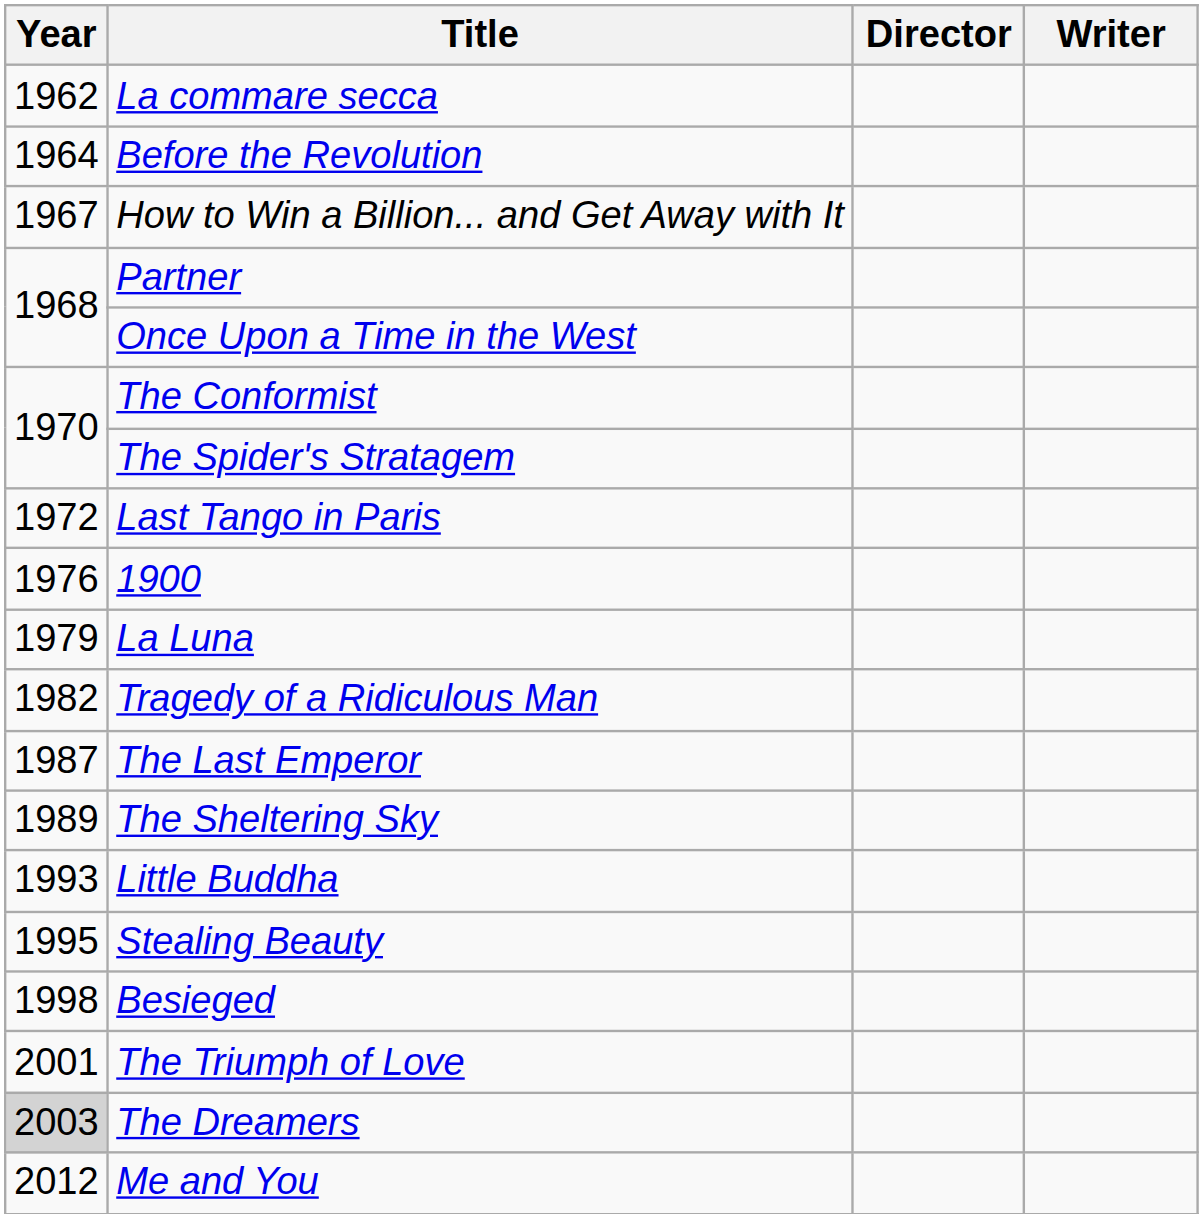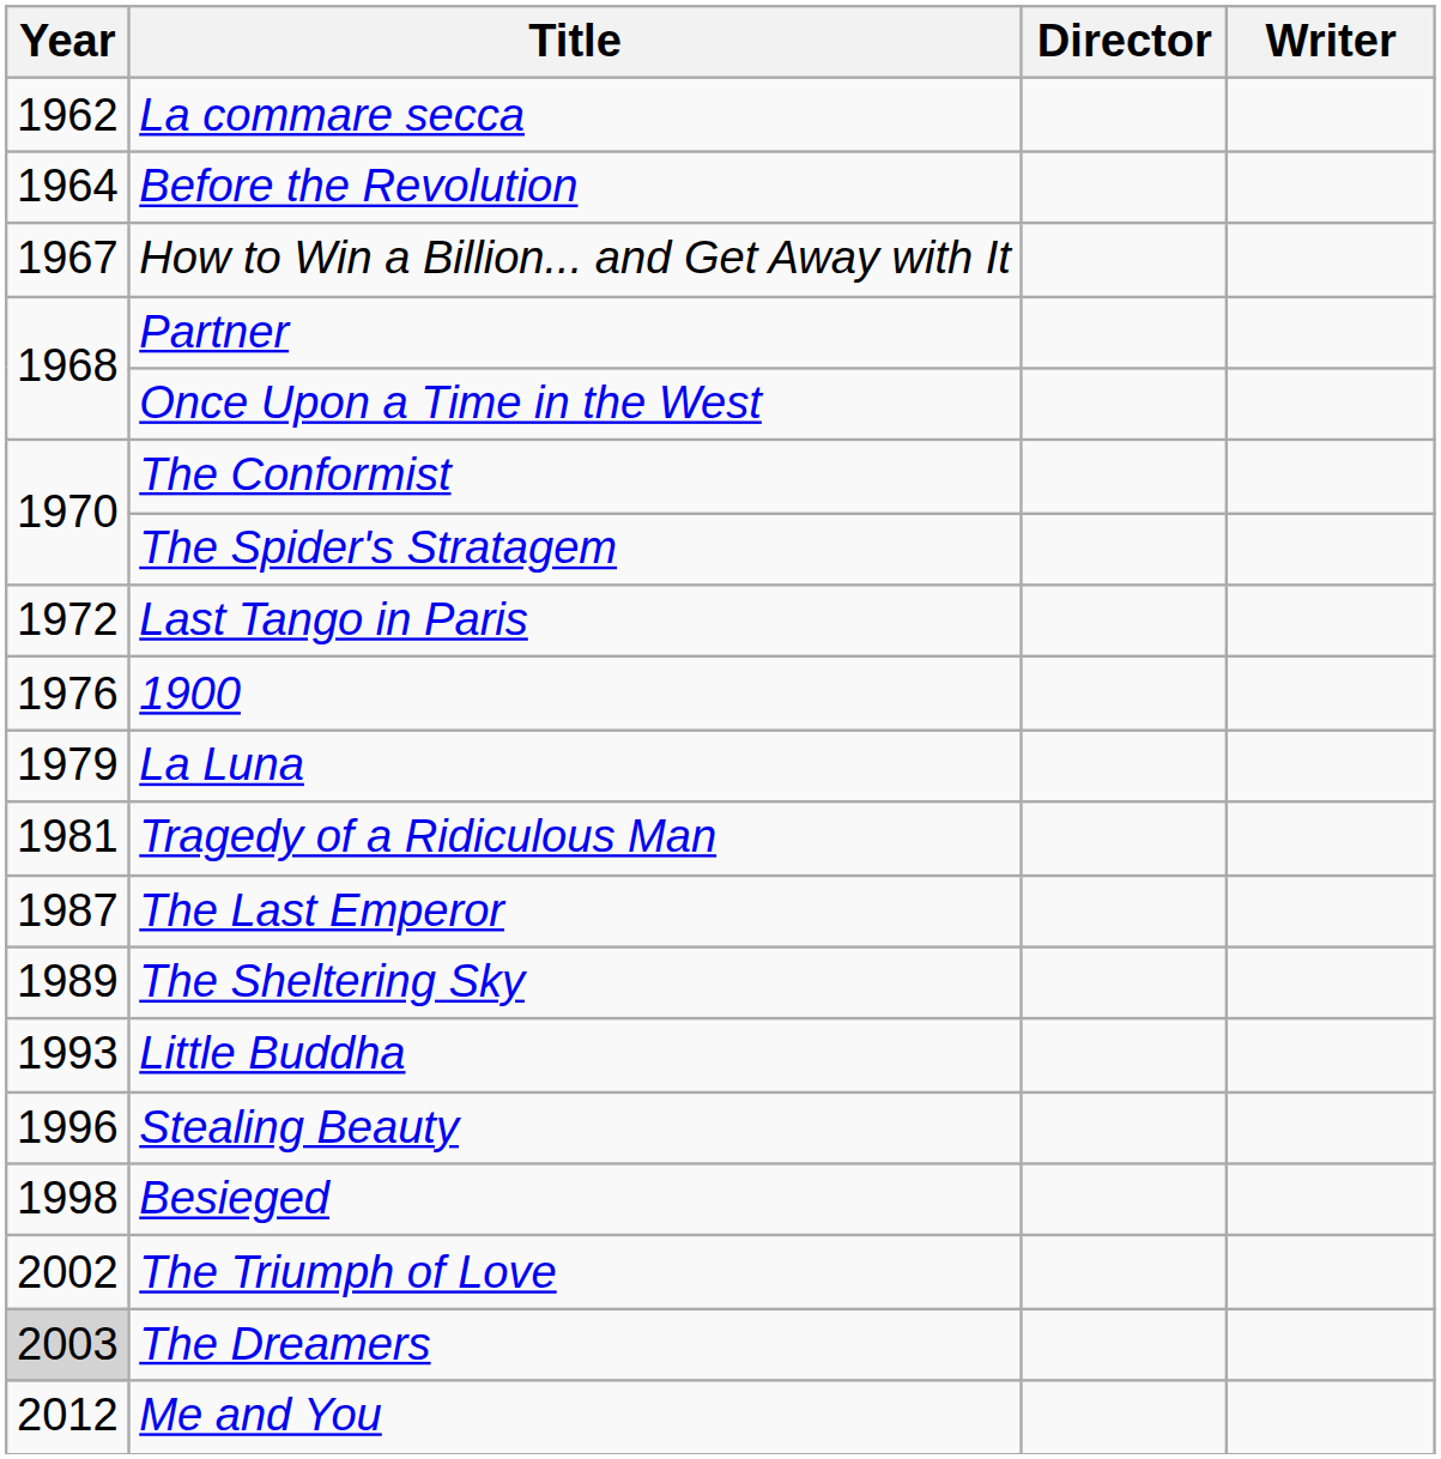 <table class="wikitable">
 <tr>
 <th>Year</th>
 <th>Title</th>
 <th width=65>Director</th>
 <th width=65>Writer</th>
 </tr>
 <tr>
 <td>1962</td>
 <td><em><a href='#'>La commare secca</a></em></td>
 <td></td>
 <td></td>
 </tr>
 <tr>
 <td>1964</td>
 <td><em><a href='#'>Before the Revolution</a></em></td>
 <td></td>
 <td></td>
 </tr>
 <tr>
 <td>1967</td>
 <td><em>How to Win a Billion... and Get Away with It</em></td>
 <td></td>
 <td></td>
 </tr>
 <tr>
 <td rowspan="2">1968</td>
 <td><em><a href='#'>Partner</a></em></td>
 <td></td>
 <td></td>
 </tr>
 <tr>
 <td><em><a href='#'>Once Upon a Time in the West</a></em></td>
 <td></td>
 <td></td>
 </tr>
 <tr>
 <td rowspan="2">1970</td>
 <td><em><a href='#'>The Conformist</a></em></td>
 <td></td>
 <td></td>
 </tr>
 <tr>
 <td><em><a href='#'>The Spider's Stratagem</a></em></td>
 <td></td>
 <td></td>
 </tr>
 <tr>
 <td>1972</td>
 <td><em><a href='#'>Last Tango in Paris</a></em></td>
 <td></td>
 <td></td>
 </tr>
 <tr>
 <td>1976</td>
 <td><em><a href='#'>1900</a></em></td>
 <td></td>
 <td></td>
 </tr>
 <tr>
 <td>1979</td>
 <td><em><a href='#'>La Luna</a></em></td>
 <td></td>
 <td></td>
 </tr>
 <tr>
-<td>1982</td>
+<td>1981</td>
 <td><em><a href='#'>Tragedy of a Ridiculous Man</a></em></td>
 <td></td>
 <td></td>
 </tr>
 <tr>
 <td>1987</td>
 <td><em><a href='#'>The Last Emperor</a></em></td>
 <td></td>
 <td></td>
 </tr>
 <tr>
 <td>1989</td>
 <td><em><a href='#'>The Sheltering Sky</a></em></td>
 <td></td>
 <td></td>
 </tr>
 <tr>
 <td>1993</td>
 <td><em><a href='#'>Little Buddha</a></em></td>
 <td></td>
 <td></td>
 </tr>
 <tr>
-<td>1995</td>
+<td>1996</td>
 <td><em><a href='#'>Stealing Beauty</a></em></td>
 <td></td>
 <td></td>
 </tr>
 <tr>
 <td>1998</td>
 <td><em><a href='#'>Besieged</a></em></td>
 <td></td>
 <td></td>
 </tr>
 <tr>
-<td>2001</td>
+<td>2002</td>
 <td><em><a href='#'>The Triumph of Love</a></em></td>
 <td></td>
 <td></td>
 </tr>
 <tr>
 <td style="background: lightgrey;">2003</td>
 <td><em><a href='#'>The Dreamers</a></em></td>
 <td></td>
 <td></td>
 </tr>
 <tr>
 <td>2012</td>
 <td><em><a href='#'>Me and You</a></em></td>
 <td></td>
 <td></td>
 </tr>
 <tr>
 </tr>
 </table>
